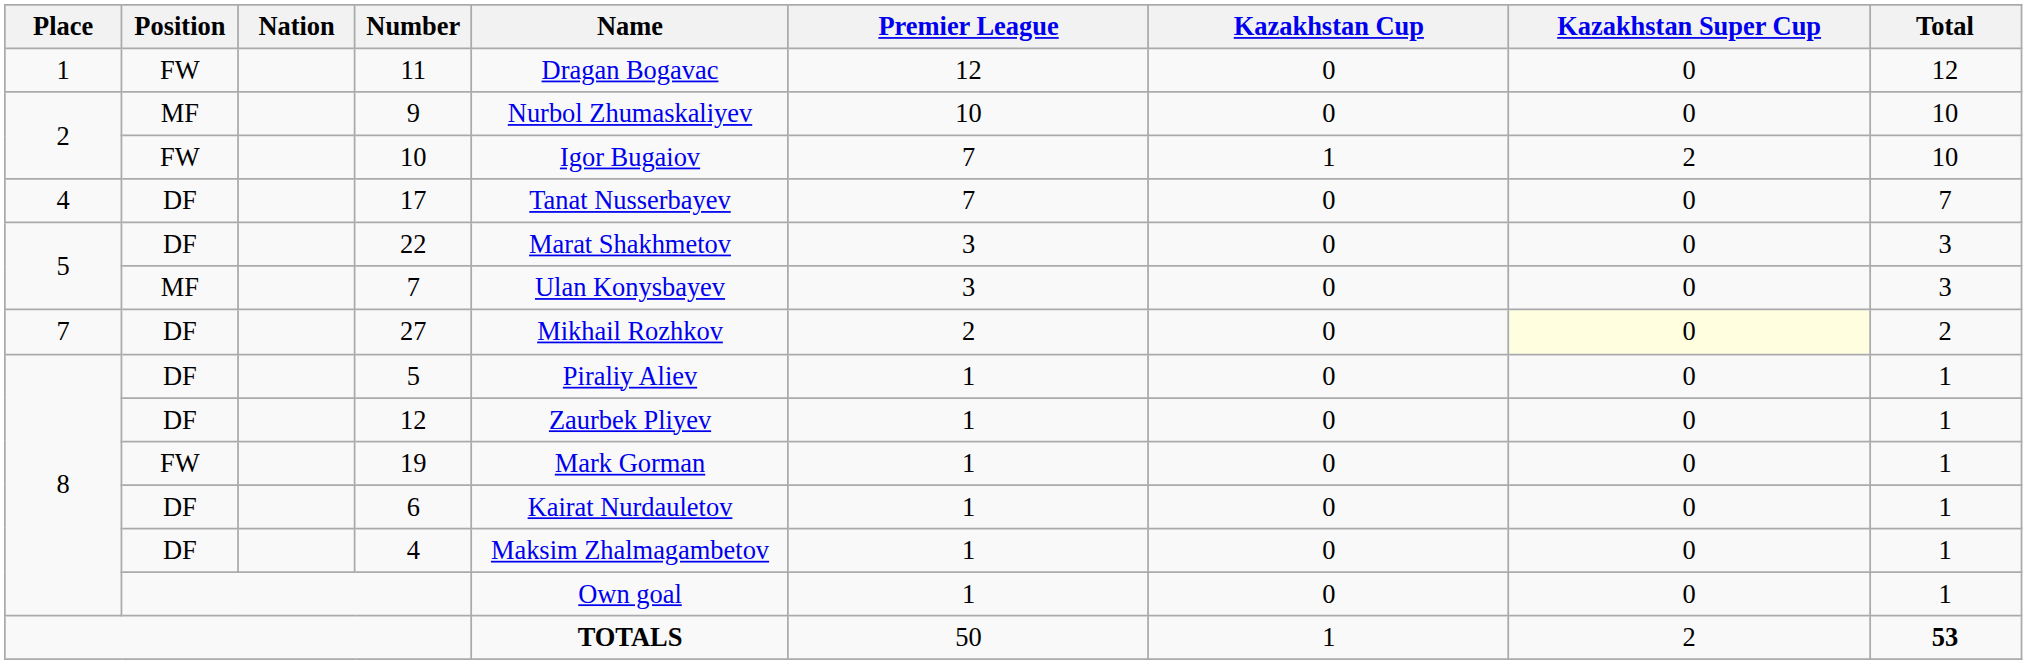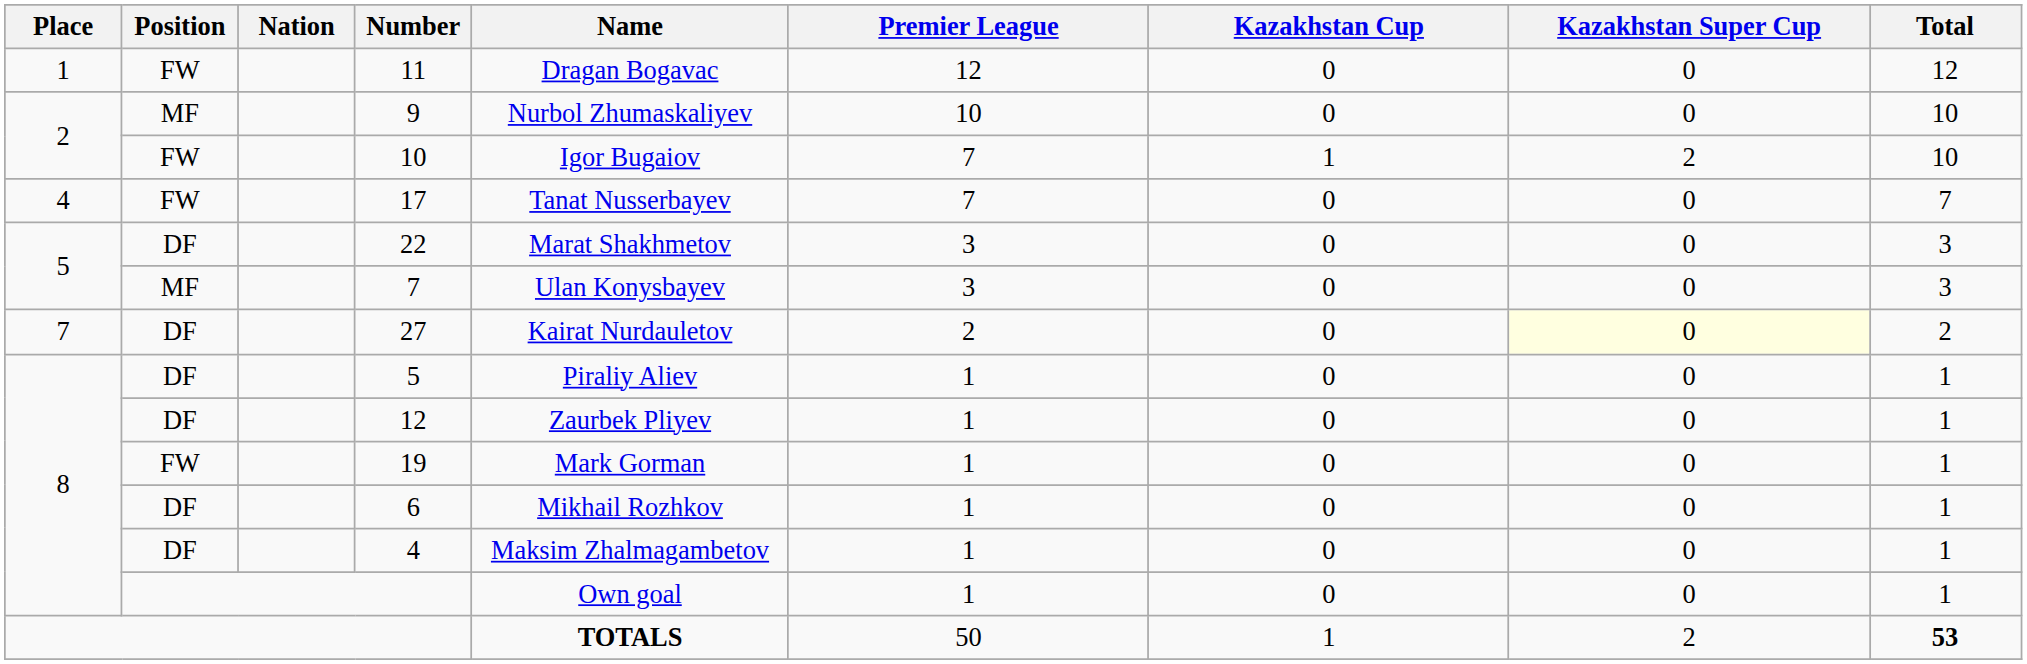 <table class="wikitable" style="font-size: 95%; text-align: center;">
 <tr>
 <th width=60>Place</th>
 <th width=60>Position</th>
 <th width=60>Nation</th>
 <th width=60>Number</th>
 <th width=175>Name</th>
 <th width=200><a href='#'>Premier League</a></th>
 <th width=200><a href='#'>Kazakhstan Cup</a></th>
 <th width=200><a href='#'>Kazakhstan Super Cup</a></th>
 <th width=80><strong>Total</strong></th>
 </tr>
 <tr>
 <td>1</td>
 <td>FW</td>
 <td></td>
 <td>11</td>
 <td><a href='#'>Dragan Bogavac</a></td>
 <td>12</td>
 <td>0</td>
 <td>0</td>
 <td>12</td>
 </tr>
 <tr>
 <td rowspan="2">2</td>
 <td>MF</td>
 <td></td>
 <td>9</td>
 <td><a href='#'>Nurbol Zhumaskaliyev</a></td>
 <td>10</td>
 <td>0</td>
 <td>0</td>
 <td>10</td>
 </tr>
 <tr>
 <td>FW</td>
 <td></td>
 <td>10</td>
 <td><a href='#'>Igor Bugaiov</a></td>
 <td>7</td>
 <td>1</td>
 <td>2</td>
 <td>10</td>
 </tr>
 <tr>
 <td>4</td>
-<td>DF</td>
+<td>FW</td>
 <td></td>
 <td>17</td>
 <td><a href='#'>Tanat Nusserbayev</a></td>
 <td>7</td>
 <td>0</td>
 <td>0</td>
 <td>7</td>
 </tr>
 <tr>
 <td rowspan="2">5</td>
 <td>DF</td>
 <td></td>
 <td>22</td>
 <td><a href='#'>Marat Shakhmetov</a></td>
 <td>3</td>
 <td>0</td>
 <td>0</td>
 <td>3</td>
 </tr>
 <tr>
 <td>MF</td>
 <td></td>
 <td>7</td>
 <td><a href='#'>Ulan Konysbayev</a></td>
 <td>3</td>
 <td>0</td>
 <td>0</td>
 <td>3</td>
 </tr>
 <tr>
 <td>7</td>
 <td>DF</td>
 <td></td>
 <td>27</td>
-<td><a href='#'>Mikhail Rozhkov</a></td>
+<td><a href='#'>Kairat Nurdauletov</a></td>
 <td>2</td>
 <td>0</td>
 <td style="background: lightyellow;">0</td>
 <td>2</td>
 </tr>
 <tr>
 <td rowspan="6">8</td>
 <td>DF</td>
 <td></td>
 <td>5</td>
 <td><a href='#'>Piraliy Aliev</a></td>
 <td>1</td>
 <td>0</td>
 <td>0</td>
 <td>1</td>
 </tr>
 <tr>
 <td>DF</td>
 <td></td>
 <td>12</td>
 <td><a href='#'>Zaurbek Pliyev</a></td>
 <td>1</td>
 <td>0</td>
 <td>0</td>
 <td>1</td>
 </tr>
 <tr>
 <td>FW</td>
 <td></td>
 <td>19</td>
 <td><a href='#'>Mark Gorman</a></td>
 <td>1</td>
 <td>0</td>
 <td>0</td>
 <td>1</td>
 </tr>
 <tr>
 <td>DF</td>
 <td></td>
 <td>6</td>
-<td><a href='#'>Kairat Nurdauletov</a></td>
+<td><a href='#'>Mikhail Rozhkov</a></td>
 <td>1</td>
 <td>0</td>
 <td>0</td>
 <td>1</td>
 </tr>
 <tr>
 <td>DF</td>
 <td></td>
 <td>4</td>
 <td><a href='#'>Maksim Zhalmagambetov</a></td>
 <td>1</td>
 <td>0</td>
 <td>0</td>
 <td>1</td>
 </tr>
 <tr>
 <td colspan="3"></td>
 <td><a href='#'>Own goal</a></td>
 <td>1</td>
 <td>0</td>
 <td>0</td>
 <td>1</td>
 </tr>
 <tr>
 <td colspan="4"></td>
 <td><strong>TOTALS</strong></td>
 <td>50</td>
 <td>1</td>
 <td>2</td>
 <td><strong>53</strong></td>
 </tr>
 </table>
